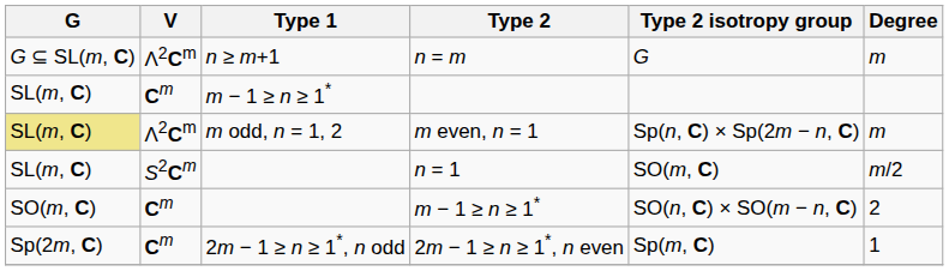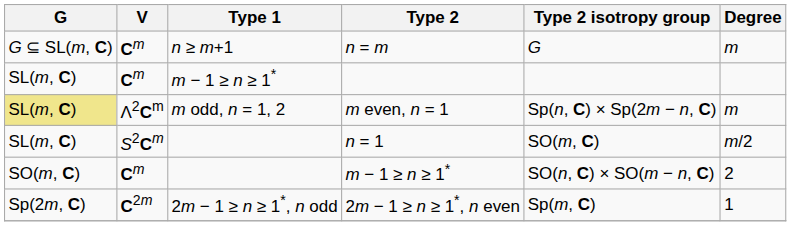 <table class="wikitable">
 <tr>
 <th>G</th>
 <th>V</th>
 <th>Type 1</th>
 <th>Type 2</th>
 <th>Type 2 isotropy group</th>
 <th>Degree</th>
 </tr>
 <tr>
 <td><em>G</em> ⊆ SL(<em>m</em>, <strong>C</strong>)</td>
-<td>Λ<sup>2</sup><strong>C</strong><sup>m</sup></td>
+<td><strong>C</strong><sup><em>m</em></sup></td>
 <td><em>n</em> ≥ <em>m</em>+1</td>
 <td><em>n</em> = <em>m</em></td>
 <td><em>G</em></td>
 <td><em>m</em></td>
 </tr>
 <tr>
 <td>SL(<em>m</em>, <strong>C</strong>)</td>
 <td><strong>C</strong><sup><em>m</em></sup></td>
 <td><em>m</em> − 1 ≥ <em>n</em> ≥ 1<sup>*</sup></td>
 <td></td>
 <td></td>
 </tr>
 <tr>
 <td style="background: khaki;">SL(<em>m</em>, <strong>C</strong>)</td>
 <td>Λ<sup>2</sup><strong>C</strong><sup>m</sup></td>
 <td><em>m</em> odd, <em>n</em> = 1, 2</td>
 <td><em>m</em> even, <em>n</em> = 1</td>
 <td>Sp(<em>n</em>, <strong>C</strong>) × Sp(2<em>m</em> − <em>n</em>, <strong>C</strong>)</td>
 <td><em>m</em></td>
 </tr>
 <tr>
 <td>SL(<em>m</em>, <strong>C</strong>)</td>
 <td><em>S</em><sup>2</sup><strong>C</strong><sup><em>m</em></sup></td>
 <td></td>
 <td><em>n</em> = 1</td>
 <td>SO(<em>m</em>, <strong>C</strong>)</td>
 <td><em>m</em>/2</td>
 </tr>
 <tr>
 <td>SO(<em>m</em>, <strong>C</strong>)</td>
 <td><strong>C</strong><sup><em>m</em></sup></td>
 <td></td>
 <td><em>m</em> − 1 ≥ <em>n</em> ≥ 1<sup>*</sup></td>
 <td>SO(<em>n</em>, <strong>C</strong>) × SO(<em>m</em> − <em>n</em>, <strong>C</strong>)</td>
 <td>2</td>
 </tr>
 <tr>
 <td>Sp(2<em>m</em>, <strong>C</strong>)</td>
-<td><strong>C</strong><sup><em>m</em></sup></td>
+<td><strong>C</strong><sup>2<em>m</em></sup></td>
 <td>2<em>m</em> − 1 ≥ <em>n</em> ≥ 1<sup>*</sup>, <em>n</em> odd</td>
 <td>2<em>m</em> − 1 ≥ <em>n</em> ≥ 1<sup>*</sup>, <em>n</em> even</td>
 <td>Sp(<em>m</em>, <strong>C</strong>)</td>
 <td>1</td>
 </tr>
 <tr>
 </tr>
 </table>
